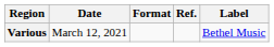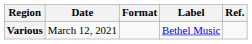 <table class="wikitable plainrowheaders">
 <tr>
 <th scope="col">Region</th>
 <th scope="col">Date</th>
 <th scope="col">Format</th>
+<th scope="col">Label</th>
 <th scope="col">Ref.</th>
-<th scope="col">Label</th>
 </tr>
 <tr>
 <th scope="row">Various</th>
 <td>March 12, 2021</td>
 <td></td>
+<td><a href='#'>Bethel Music</a></td>
 <td></td>
-<td><a href='#'>Bethel Music</a></td>
 </tr>
 </table>
